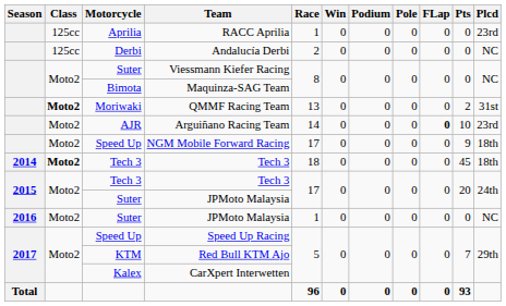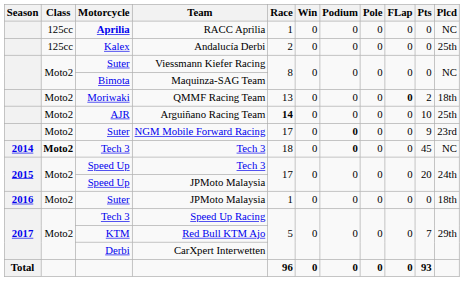 <table class="wikitable" style=text-align:right>
 <tr>
 <th>Season</th>
 <th>Class</th>
 <th>Motorcycle</th>
 <th>Team</th>
 <th>Race</th>
 <th>Win</th>
 <th>Podium</th>
 <th>Pole</th>
 <th>FLap</th>
 <th>Pts</th>
 <th>Plcd</th>
 </tr>
 <tr>
 <th></th>
 <td>125cc</td>
-<td><a href='#'>Aprilia</a></td>
+<td><strong><a href='#'>Aprilia</a></strong></td>
 <td>RACC Aprilia</td>
 <td>1</td>
 <td>0</td>
 <td>0</td>
 <td>0</td>
 <td>0</td>
 <td>0</td>
-<td>23rd</td>
+<td>NC</td>
 </tr>
 <tr>
 <th></th>
 <td>125cc</td>
-<td><a href='#'>Derbi</a></td>
+<td><a href='#'>Kalex</a></td>
 <td>Andalucía Derbi</td>
 <td>2</td>
 <td>0</td>
 <td>0</td>
 <td>0</td>
 <td>0</td>
 <td>0</td>
-<td>NC</td>
+<td>25th</td>
 </tr>
 <tr>
 <th rowspan=2></th>
 <td rowspan=2>Moto2</td>
 <td><a href='#'>Suter</a></td>
 <td>Viessmann Kiefer Racing</td>
 <td rowspan=2>8</td>
 <td rowspan=2>0</td>
 <td rowspan=2>0</td>
 <td rowspan=2>0</td>
 <td rowspan=2>0</td>
 <td rowspan=2>0</td>
 <td rowspan=2>NC</td>
 </tr>
 <tr>
 <td><a href='#'>Bimota</a></td>
 <td>Maquinza-SAG Team</td>
 </tr>
 <tr>
 <th></th>
-<td><strong>Moto2</strong></td>
+<td>Moto2</td>
 <td><a href='#'>Moriwaki</a></td>
 <td>QMMF Racing Team</td>
 <td>13</td>
 <td>0</td>
 <td>0</td>
 <td>0</td>
-<td>0</td>
+<td><strong>0</strong></td>
 <td>2</td>
-<td>31st</td>
+<td>18th</td>
 </tr>
 <tr>
 <th></th>
 <td>Moto2</td>
 <td><a href='#'>AJR</a></td>
 <td>Arguiñano Racing Team</td>
-<td>14</td>
+<td><strong>14</strong></td>
 <td>0</td>
 <td>0</td>
 <td>0</td>
-<td><strong>0</strong></td>
+<td>0</td>
 <td>10</td>
-<td>23rd</td>
+<td>25th</td>
 </tr>
 <tr>
 <th></th>
 <td>Moto2</td>
-<td><a href='#'>Speed Up</a></td>
+<td><a href='#'>Suter</a></td>
 <td><a href='#'>NGM Mobile Forward Racing</a></td>
 <td>17</td>
 <td>0</td>
-<td>0</td>
+<td><strong>0</strong></td>
 <td>0</td>
 <td>0</td>
 <td>9</td>
-<td>18th</td>
+<td>23rd</td>
 </tr>
 <tr>
 <th><a href='#'>2014</a></th>
 <td><strong>Moto2</strong></td>
 <td><a href='#'>Tech 3</a></td>
 <td><a href='#'>Tech 3</a></td>
 <td>18</td>
 <td>0</td>
-<td>0</td>
+<td><strong>0</strong></td>
 <td>0</td>
 <td>0</td>
 <td>45</td>
-<td>18th</td>
+<td>NC</td>
 </tr>
 <tr>
 <th rowspan=2><a href='#'>2015</a></th>
 <td rowspan=2>Moto2</td>
-<td><a href='#'>Tech 3</a></td>
+<td><a href='#'>Speed Up</a></td>
 <td><a href='#'>Tech 3</a></td>
 <td rowspan=2>17</td>
 <td rowspan=2>0</td>
 <td rowspan=2>0</td>
 <td rowspan=2>0</td>
 <td rowspan=2>0</td>
 <td rowspan=2>20</td>
 <td rowspan=2>24th</td>
 </tr>
 <tr>
-<td><a href='#'>Suter</a></td>
+<td><a href='#'>Speed Up</a></td>
 <td>JPMoto Malaysia</td>
 </tr>
 <tr>
 <th><a href='#'>2016</a></th>
 <td>Moto2</td>
 <td><a href='#'>Suter</a></td>
 <td>JPMoto Malaysia</td>
 <td>1</td>
 <td>0</td>
 <td>0</td>
 <td>0</td>
 <td>0</td>
 <td>0</td>
-<td>NC</td>
+<td>18th</td>
 </tr>
 <tr>
 <th rowspan=3><a href='#'>2017</a></th>
 <td rowspan=3>Moto2</td>
-<td><a href='#'>Speed Up</a></td>
+<td><a href='#'>Tech 3</a></td>
 <td><a href='#'>Speed Up Racing</a></td>
 <td rowspan=3>5</td>
 <td rowspan=3>0</td>
 <td rowspan=3>0</td>
 <td rowspan=3>0</td>
 <td rowspan=3>0</td>
 <td rowspan=3>7</td>
 <td rowspan=3>29th</td>
 </tr>
 <tr>
 <td><a href='#'>KTM</a></td>
 <td><a href='#'>Red Bull KTM Ajo</a></td>
 </tr>
 <tr>
-<td><a href='#'>Kalex</a></td>
+<td><a href='#'>Derbi</a></td>
 <td>CarXpert Interwetten</td>
 </tr>
 <tr>
 <th>Total</th>
 <td></td>
 <td></td>
 <td></td>
 <td><strong>96</strong></td>
 <td><strong>0</strong></td>
 <td><strong>0</strong></td>
 <td><strong>0</strong></td>
 <td><strong>0</strong></td>
 <td><strong>93</strong></td>
 <td></td>
 </tr>
 </table>
